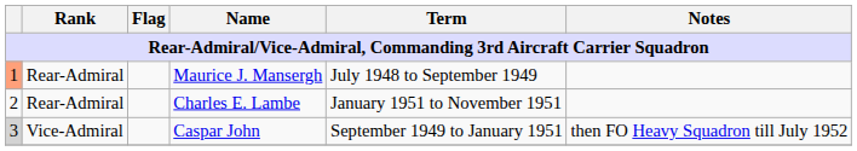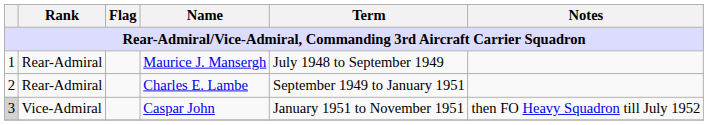 <table class="wikitable">
 <tr>
 <th></th>
 <th>Rank</th>
 <th>Flag</th>
 <th>Name</th>
 <th>Term</th>
 <th>Notes</th>
 </tr>
 <tr>
 <td colspan="6" align="center" style="background:#dcdcfe;"><strong>Rear-Admiral/Vice-Admiral, Commanding 3rd Aircraft Carrier Squadron</strong></td>
 </tr>
 <tr>
-<td style="background: lightsalmon;">1</td>
+<td>1</td>
 <td>Rear-Admiral</td>
 <td></td>
 <td><a href='#'>Maurice J. Mansergh</a></td>
 <td>July 1948 to September 1949</td>
 <td></td>
 </tr>
 <tr>
 <td>2</td>
 <td>Rear-Admiral</td>
 <td></td>
 <td><a href='#'>Charles E. Lambe</a></td>
-<td>January 1951 to November 1951</td>
+<td>September 1949 to January 1951</td>
 <td></td>
 </tr>
 <tr>
 <td style="background: lightgrey;">3</td>
 <td>Vice-Admiral</td>
 <td></td>
 <td><a href='#'>Caspar John</a></td>
-<td>September 1949 to January 1951</td>
+<td>January 1951 to November 1951</td>
 <td>then FO <a href='#'>Heavy Squadron</a> till July 1952 </td>
 </tr>
 <tr>
 </tr>
 </table>
